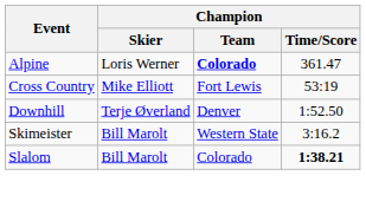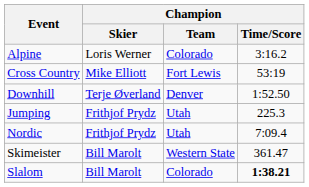 <table class="wikitable">
 <tr>
 <th rowspan="2">Event</th>
 <th colspan="3" bgcolor=000000>Champion</th>
 </tr>
 <tr>
 <th>Skier</th>
 <th>Team</th>
 <th>Time/Score</th>
 </tr>
 <tr>
 <td><a href='#'>Alpine</a></td>
 <td>Loris Werner </td>
-<td><strong><a href='#'>Colorado</a></strong></td>
-<td align=center>361.47</td>
+<td><a href='#'>Colorado</a></td>
+<td align=center>3:16.2</td>
 </tr>
 <tr>
 <td><a href='#'>Cross Country</a></td>
 <td><a href='#'>Mike Elliott</a> </td>
 <td><a href='#'>Fort Lewis</a></td>
 <td align=center>53:19</td>
 </tr>
 <tr>
 <td><a href='#'>Downhill</a></td>
 <td> <a href='#'>Terje Øverland</a></td>
 <td><a href='#'>Denver</a></td>
 <td align=center>1:52.50</td>
 </tr>
 <tr>
+<td><a href='#'>Jumping</a></td>
+<td> <a href='#'>Frithjof Prydz</a> </td>
+<td><a href='#'>Utah</a></td>
+<td align=center>225.3</td>
+</tr>
+<tr>
+<td><a href='#'>Nordic</a></td>
+<td> <a href='#'>Frithjof Prydz</a></td>
+<td><a href='#'>Utah</a></td>
+<td align=center>7:09.4</td>
+</tr>
+<tr>
 <td>Skimeister</td>
 <td><a href='#'>Bill Marolt</a></td>
 <td><a href='#'>Western State</a></td>
-<td align=center>3:16.2</td>
+<td align=center>361.47</td>
 </tr>
 <tr>
 <td><a href='#'>Slalom</a></td>
 <td><a href='#'>Bill Marolt</a></td>
 <td><a href='#'>Colorado</a></td>
 <td align=center><strong>1:38.21</strong></td>
 </tr>
 </table>
